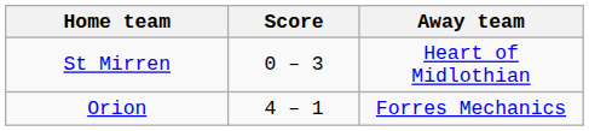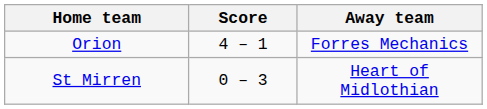 <table class="wikitable" style="text-align: center">
 <tr>
 <th width=140>Home team</th>
 <th width=80>Score</th>
 <th width=140>Away team</th>
 </tr>
 <tr>
+<td><a href='#'>Orion</a></td>
+<td>4 – 1</td>
+<td><a href='#'>Forres Mechanics</a></td>
+</tr>
+<tr>
 <td><a href='#'>St Mirren</a></td>
 <td>0 – 3</td>
 <td><a href='#'>Heart of Midlothian</a></td>
 </tr>
-<tr>
-<td><a href='#'>Orion</a></td>
-<td>4 – 1</td>
-<td><a href='#'>Forres Mechanics</a></td>
-</tr>
 </table>
